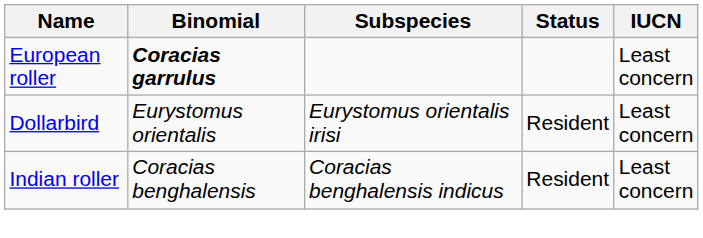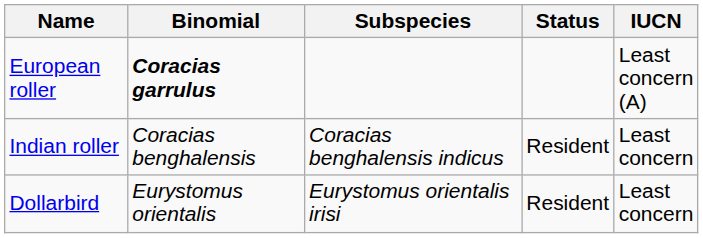 <table width=60% class="wikitable">
 <tr>
 <th width=20%>Name</th>
 <th width=30%>Binomial</th>
 <th width=40%>Subspecies</th>
 <th width=30%>Status</th>
 <th width=30%>IUCN</th>
 </tr>
 <tr>
 <td><a href='#'>European roller</a><br></td>
 <td><strong><em>Coracias garrulus</em></strong></td>
 <td></td>
 <td></td>
+<td>Least concern<br>(A)</td>
+</tr>
+<tr>
+<td><a href='#'>Indian roller</a><br></td>
+<td><em>Coracias benghalensis</em></td>
+<td><em>Coracias benghalensis indicus</em></td>
+<td>Resident</td>
 <td>Least concern</td>
 </tr>
 <tr>
 <td><a href='#'>Dollarbird</a><br></td>
 <td><em>Eurystomus orientalis</em></td>
 <td><em>Eurystomus orientalis irisi</em></td>
 <td>Resident</td>
 <td>Least concern</td>
 </tr>
-<tr>
-<td><a href='#'>Indian roller</a><br></td>
-<td><em>Coracias benghalensis</em></td>
-<td><em>Coracias benghalensis indicus</em></td>
-<td>Resident</td>
-<td>Least concern</td>
-</tr>
 </table>
